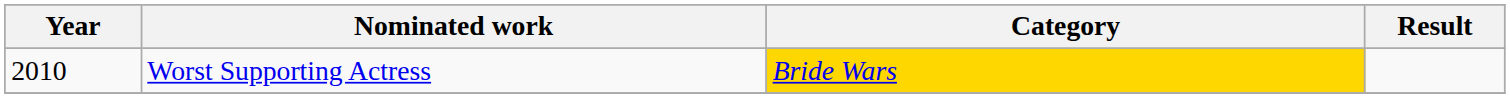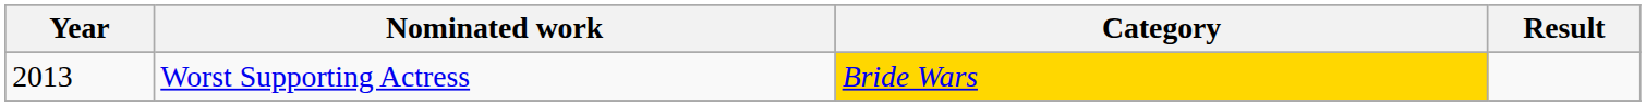 <table class=wikitable>
 <tr>
 <th scope="col" style="width:5em;">Year</th>
 <th scope="col" style="width:26em;">Nominated work</th>
 <th scope="col" style="width:25em;">Category</th>
 <th scope="col" style="width:5em;">Result</th>
 </tr>
 <tr>
-<td>2010</td>
+<td>2013</td>
 <td><a href='#'>Worst Supporting Actress</a></td>
 <td style="background: gold;"><em><a href='#'>Bride Wars</a></em></td>
 <td></td>
 </tr>
 <tr>
 </tr>
 </table>
